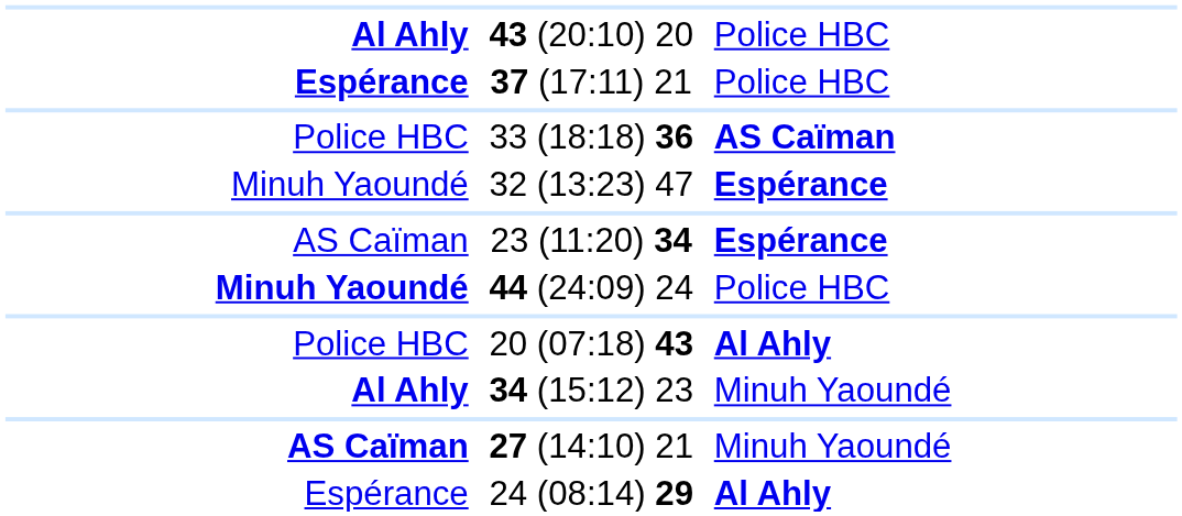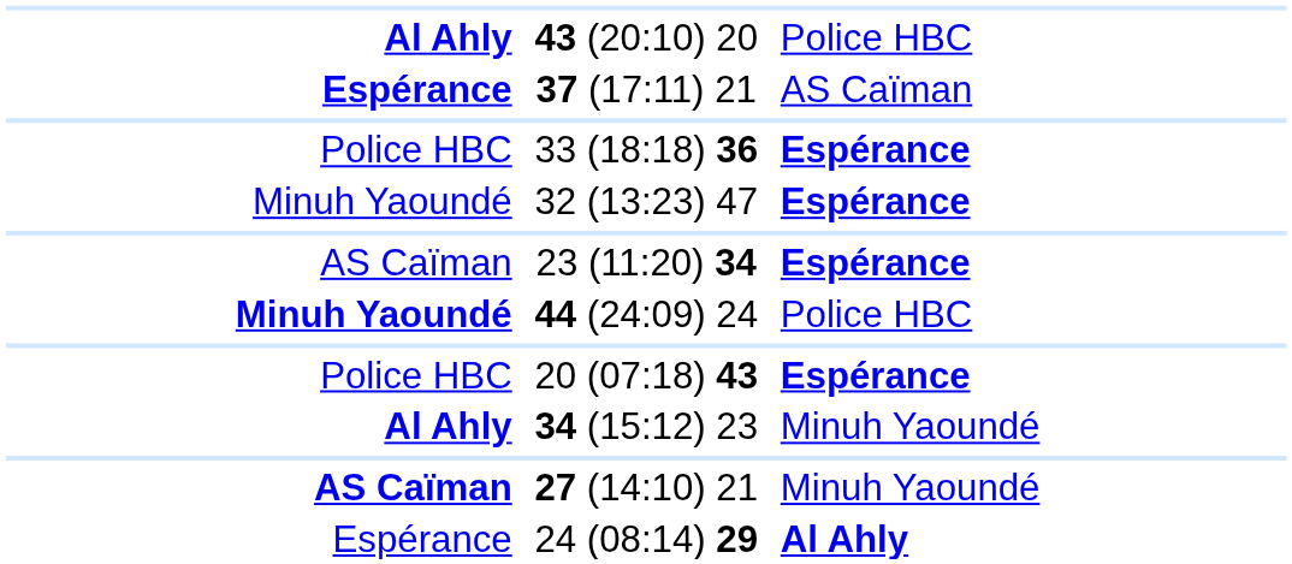 <table style="text-align:center" width=550>
 <tr>
 <th width=30%></th>
 <th width=15%></th>
 <th width=30%></th>
 </tr>
 <tr align="left" bgcolor=#D0E7FF>
 <td colspan=4></td>
 </tr>
 <tr>
 <td align="right"><strong><a href='#'>Al Ahly</a></strong> </td>
 <td><strong>43</strong> (20:10) 20</td>
 <td align=left> <a href='#'>Police HBC</a></td>
 </tr>
 <tr>
 <td align="right"><strong><a href='#'>Espérance</a></strong> </td>
 <td><strong>37</strong> (17:11) 21</td>
-<td align=left> <a href='#'>Police HBC</a></td>
+<td align=left> <a href='#'>AS Caïman</a></td>
 </tr>
 <tr align="left" bgcolor=#D0E7FF>
 <td colspan=4></td>
 </tr>
 <tr>
 <td align="right"><a href='#'>Police HBC</a> </td>
 <td>33 (18:18) <strong>36</strong></td>
-<td align=left> <strong><a href='#'>AS Caïman</a></strong></td>
+<td align=left> <strong><a href='#'>Espérance</a></strong></td>
 </tr>
 <tr>
 <td align="right"><a href='#'>Minuh Yaoundé</a> </td>
 <td>32 (13:23) 47</td>
 <td align=left> <strong><a href='#'>Espérance</a></strong></td>
 </tr>
 <tr align="left" bgcolor=#D0E7FF>
 <td colspan=4></td>
 </tr>
 <tr>
 <td align="right"><a href='#'>AS Caïman</a> </td>
 <td>23 (11:20) <strong>34</strong></td>
 <td align=left> <strong><a href='#'>Espérance</a></strong></td>
 </tr>
 <tr>
 <td align="right"><strong><a href='#'>Minuh Yaoundé</a></strong> </td>
 <td><strong>44</strong> (24:09) 24</td>
 <td align=left> <a href='#'>Police HBC</a></td>
 </tr>
 <tr align="left" bgcolor=#D0E7FF>
 <td colspan=4></td>
 </tr>
 <tr>
 <td align="right"><a href='#'>Police HBC</a> </td>
 <td>20 (07:18) <strong>43</strong></td>
-<td align=left> <strong><a href='#'>Al Ahly</a></strong></td>
+<td align=left> <strong><a href='#'>Espérance</a></strong></td>
 </tr>
 <tr>
 <td align="right"><strong><a href='#'>Al Ahly</a></strong> </td>
 <td><strong>34</strong> (15:12) 23</td>
 <td align=left> <a href='#'>Minuh Yaoundé</a></td>
 </tr>
 <tr align="left" bgcolor=#D0E7FF>
 <td colspan=4></td>
 </tr>
 <tr>
 <td align="right"><strong><a href='#'>AS Caïman</a></strong> </td>
 <td><strong>27</strong> (14:10) 21</td>
 <td align=left> <a href='#'>Minuh Yaoundé</a></td>
 </tr>
 <tr>
 <td align="right"><a href='#'>Espérance</a> </td>
 <td>24 (08:14) <strong>29</strong></td>
 <td align=left> <strong><a href='#'>Al Ahly</a></strong></td>
 </tr>
 </table>
